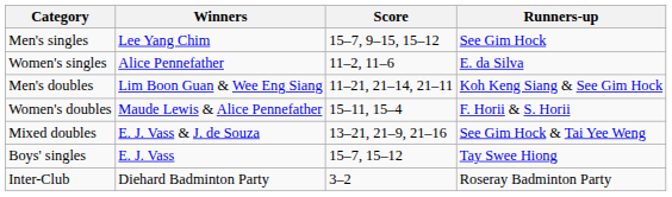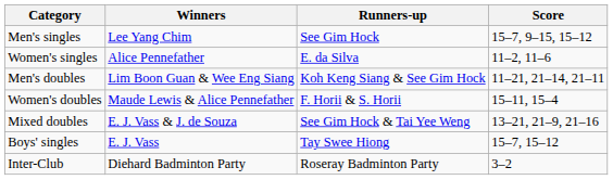 <table class="wikitable">
 <tr>
 <th>Category</th>
 <th>Winners</th>
+<th>Runners-up</th>
 <th>Score</th>
-<th>Runners-up</th>
 </tr>
 <tr>
 <td>Men's singles</td>
 <td> <a href='#'>Lee Yang Chim</a></td>
+<td> <a href='#'>See Gim Hock</a></td>
 <td>15–7, 9–15, 15–12</td>
-<td> <a href='#'>See Gim Hock</a></td>
 </tr>
 <tr>
 <td>Women's singles</td>
 <td> <a href='#'>Alice Pennefather</a></td>
+<td> <a href='#'>E. da Silva</a></td>
 <td>11–2, 11–6</td>
-<td> <a href='#'>E. da Silva</a></td>
 </tr>
 <tr>
 <td>Men's doubles</td>
 <td> <a href='#'>Lim Boon Guan</a> & <a href='#'>Wee Eng Siang</a></td>
+<td> <a href='#'>Koh Keng Siang</a> & <a href='#'>See Gim Hock</a></td>
 <td>11–21, 21–14, 21–11</td>
-<td> <a href='#'>Koh Keng Siang</a> & <a href='#'>See Gim Hock</a></td>
 </tr>
 <tr>
 <td>Women's doubles</td>
 <td> <a href='#'>Maude Lewis</a> & <a href='#'>Alice Pennefather</a></td>
+<td> <a href='#'>F. Horii</a> & <a href='#'>S. Horii</a></td>
 <td>15–11, 15–4</td>
-<td> <a href='#'>F. Horii</a> & <a href='#'>S. Horii</a></td>
 </tr>
 <tr>
 <td>Mixed doubles</td>
 <td> <a href='#'>E. J. Vass</a> & <a href='#'>J. de Souza</a></td>
+<td> <a href='#'>See Gim Hock</a> & <a href='#'>Tai Yee Weng</a></td>
 <td>13–21, 21–9, 21–16</td>
-<td> <a href='#'>See Gim Hock</a> & <a href='#'>Tai Yee Weng</a></td>
 </tr>
 <tr>
 <td>Boys' singles</td>
 <td> <a href='#'>E. J. Vass</a></td>
+<td> <a href='#'>Tay Swee Hiong</a></td>
 <td>15–7, 15–12</td>
-<td> <a href='#'>Tay Swee Hiong</a></td>
 </tr>
 <tr>
 <td>Inter-Club</td>
 <td>Diehard Badminton Party</td>
+<td>Roseray Badminton Party</td>
 <td>3–2</td>
-<td>Roseray Badminton Party</td>
 </tr>
 </table>
